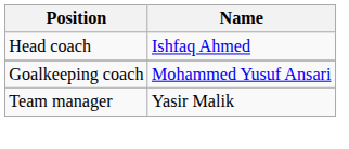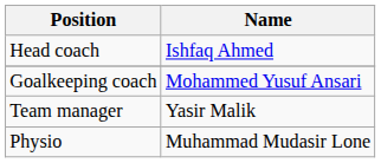 <table class="wikitable">
 <tr>
 <th>Position</th>
 <th>Name</th>
 </tr>
 <tr>
 <td>Head coach</td>
 <td> <a href='#'>Ishfaq Ahmed</a></td>
 </tr>
 <tr>
 </tr>
 <tr>
 <td>Goalkeeping coach</td>
 <td> <a href='#'>Mohammed Yusuf Ansari</a></td>
 </tr>
 <tr>
 <td>Team manager</td>
 <td> Yasir Malik</td>
 </tr>
+<tr>
+<td>Physio</td>
+<td> Muhammad Mudasir Lone</td>
+</tr>
 </table>
